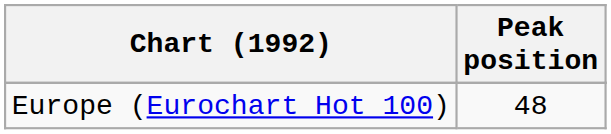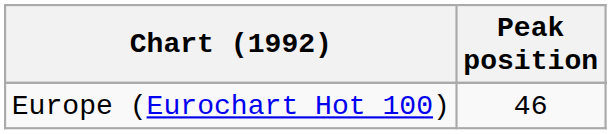 <table class="wikitable sortable">
 <tr>
 <th>Chart (1992)</th>
 <th>Peak<br>position</th>
 </tr>
 <tr>
 </tr>
 <tr>
 </tr>
 <tr>
 </tr>
 <tr>
 </tr>
 <tr>
 </tr>
 <tr>
 </tr>
 <tr>
 </tr>
 <tr>
 </tr>
 <tr>
 </tr>
 <tr>
 </tr>
 <tr>
 </tr>
 <tr>
 <td>Europe (<a href='#'>Eurochart Hot 100</a>)</td>
-<td style="text-align:center;">48</td>
+<td style="text-align:center;">46</td>
 </tr>
 </table>
